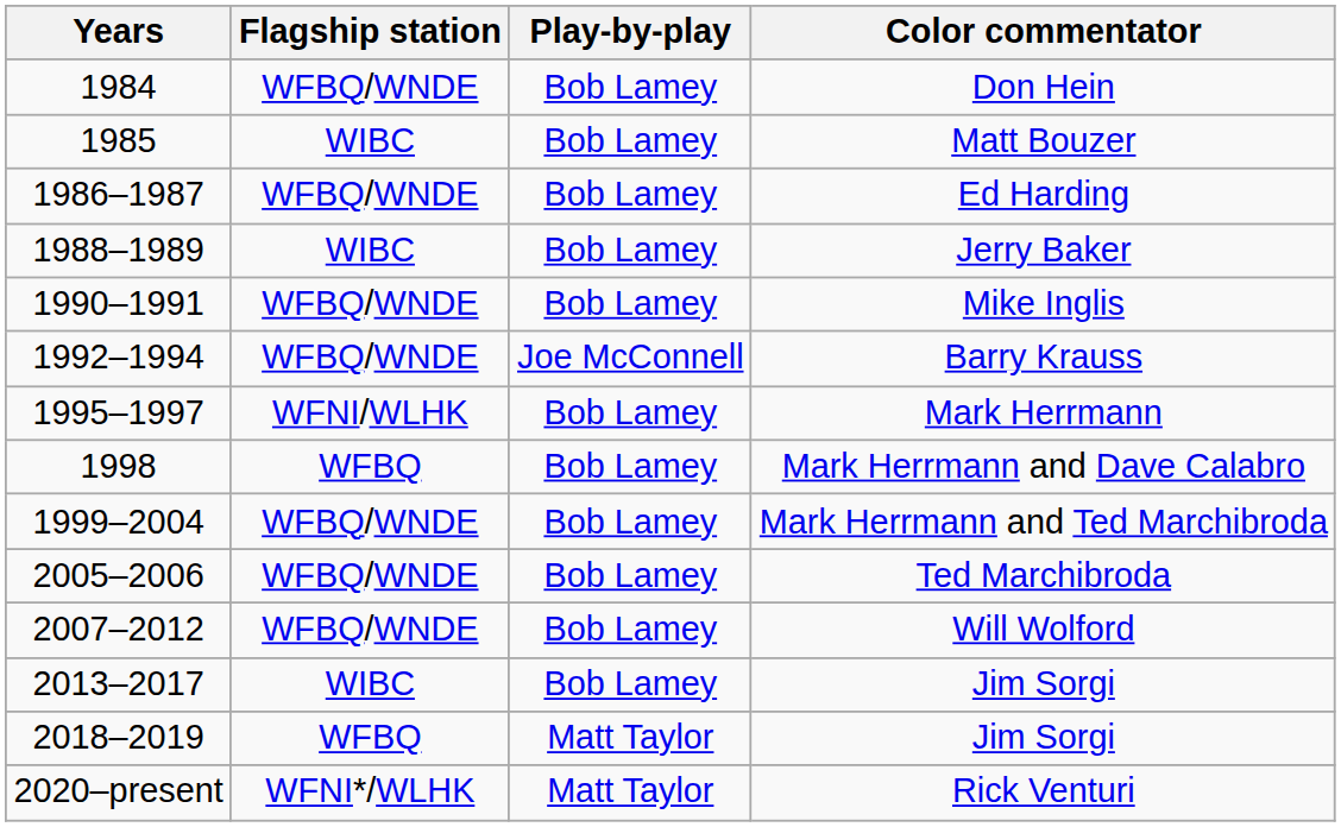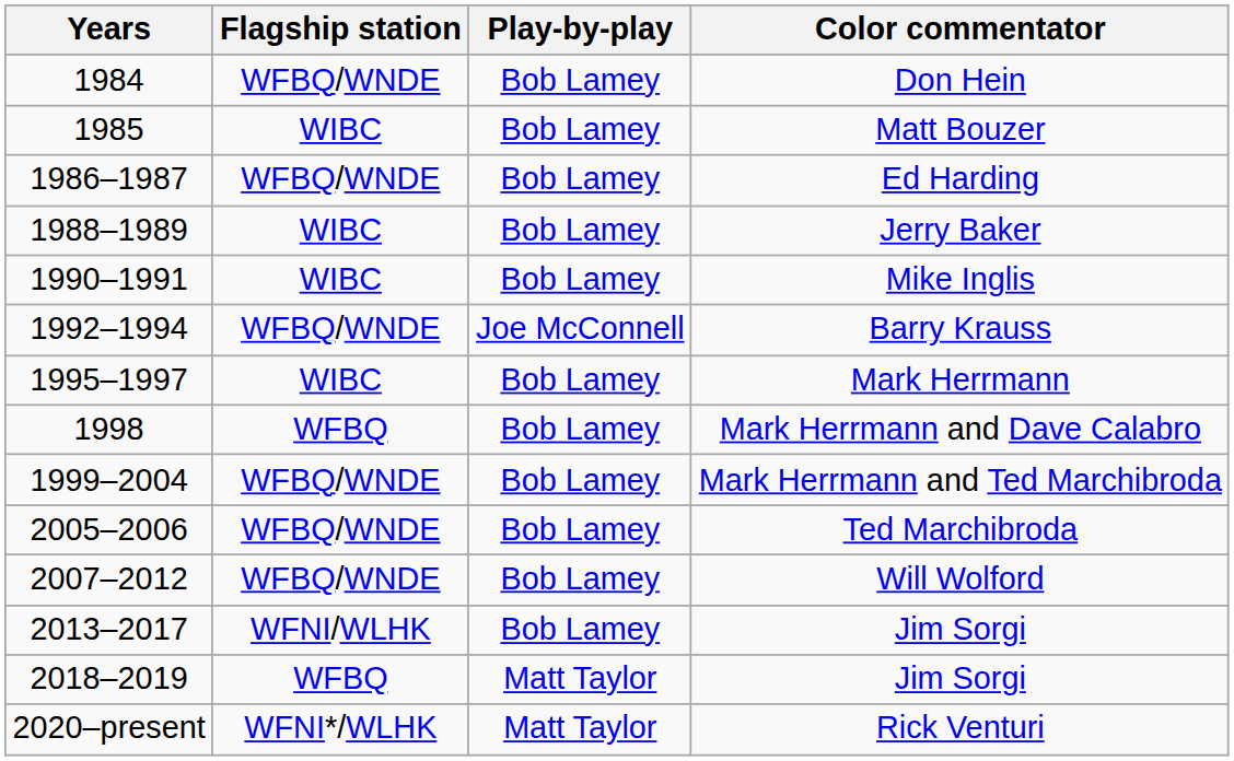 <table class="wikitable" style="text-align: center;">
 <tr>
 <th>Years</th>
 <th>Flagship station</th>
 <th>Play-by-play</th>
 <th>Color commentator</th>
 </tr>
 <tr>
 <td>1984</td>
 <td><a href='#'>WFBQ</a>/<a href='#'>WNDE</a></td>
 <td><a href='#'>Bob Lamey</a></td>
 <td><a href='#'>Don Hein</a></td>
 </tr>
 <tr>
 <td>1985</td>
 <td><a href='#'>WIBC</a></td>
 <td><a href='#'>Bob Lamey</a></td>
 <td><a href='#'>Matt Bouzer</a></td>
 </tr>
 <tr>
 <td>1986–1987</td>
 <td><a href='#'>WFBQ</a>/<a href='#'>WNDE</a></td>
 <td><a href='#'>Bob Lamey</a></td>
 <td><a href='#'>Ed Harding</a></td>
 </tr>
 <tr>
 <td>1988–1989</td>
 <td><a href='#'>WIBC</a></td>
 <td><a href='#'>Bob Lamey</a></td>
 <td><a href='#'>Jerry Baker</a></td>
 </tr>
 <tr>
 <td>1990–1991</td>
-<td><a href='#'>WFBQ</a>/<a href='#'>WNDE</a></td>
+<td><a href='#'>WIBC</a></td>
 <td><a href='#'>Bob Lamey</a></td>
 <td><a href='#'>Mike Inglis</a></td>
 </tr>
 <tr>
 <td>1992–1994</td>
 <td><a href='#'>WFBQ</a>/<a href='#'>WNDE</a></td>
 <td><a href='#'>Joe McConnell</a></td>
 <td><a href='#'>Barry Krauss</a></td>
 </tr>
 <tr>
 <td>1995–1997</td>
-<td><a href='#'>WFNI</a>/<a href='#'>WLHK</a></td>
+<td><a href='#'>WIBC</a></td>
 <td><a href='#'>Bob Lamey</a></td>
 <td><a href='#'>Mark Herrmann</a></td>
 </tr>
 <tr>
 <td>1998</td>
 <td><a href='#'>WFBQ</a></td>
 <td><a href='#'>Bob Lamey</a></td>
 <td><a href='#'>Mark Herrmann</a> and <a href='#'>Dave Calabro</a></td>
 </tr>
 <tr>
 <td>1999–2004</td>
 <td><a href='#'>WFBQ</a>/<a href='#'>WNDE</a></td>
 <td><a href='#'>Bob Lamey</a></td>
 <td><a href='#'>Mark Herrmann</a> and <a href='#'>Ted Marchibroda</a></td>
 </tr>
 <tr>
 <td>2005–2006</td>
 <td><a href='#'>WFBQ</a>/<a href='#'>WNDE</a></td>
 <td><a href='#'>Bob Lamey</a></td>
 <td><a href='#'>Ted Marchibroda</a></td>
 </tr>
 <tr>
 <td>2007–2012</td>
 <td><a href='#'>WFBQ</a>/<a href='#'>WNDE</a></td>
 <td><a href='#'>Bob Lamey</a></td>
 <td><a href='#'>Will Wolford</a></td>
 </tr>
 <tr>
 <td>2013–2017</td>
-<td><a href='#'>WIBC</a></td>
+<td><a href='#'>WFNI</a>/<a href='#'>WLHK</a></td>
 <td><a href='#'>Bob Lamey</a></td>
 <td><a href='#'>Jim Sorgi</a></td>
 </tr>
 <tr>
 <td>2018–2019</td>
 <td><a href='#'>WFBQ</a></td>
 <td><a href='#'>Matt Taylor</a></td>
 <td><a href='#'>Jim Sorgi</a></td>
 </tr>
 <tr>
 <td>2020–present</td>
 <td><a href='#'>WFNI</a>*/<a href='#'>WLHK</a></td>
 <td><a href='#'>Matt Taylor</a></td>
 <td><a href='#'>Rick Venturi</a></td>
 </tr>
 </table>
